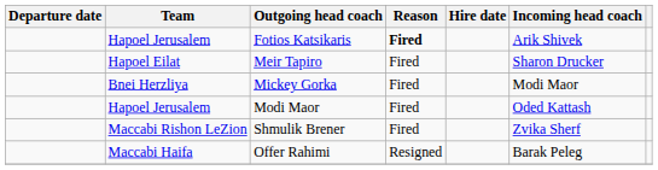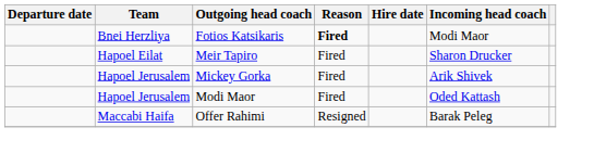 <table class="wikitable sortable" style="text-align: left;">
 <tr>
 <th>Departure date</th>
 <th>Team</th>
 <th>Outgoing head coach</th>
 <th>Reason</th>
 <th>Hire date</th>
 <th>Incoming head coach</th>
 <th class="unsortable"></th>
 </tr>
 <tr>
 <td></td>
-<td><a href='#'>Hapoel Jerusalem</a></td>
+<td><a href='#'>Bnei Herzliya</a></td>
 <td> <a href='#'>Fotios Katsikaris</a></td>
 <td><strong>Fired</strong></td>
 <td></td>
-<td> <a href='#'>Arik Shivek</a></td>
+<td> Modi Maor</td>
 <td style="text-align:center;"></td>
 </tr>
 <tr>
 <td></td>
 <td><a href='#'>Hapoel Eilat</a></td>
 <td> <a href='#'>Meir Tapiro</a></td>
 <td>Fired</td>
 <td></td>
 <td> <a href='#'>Sharon Drucker</a></td>
 <td style="text-align:center;"></td>
 </tr>
 <tr>
 <td></td>
-<td><a href='#'>Bnei Herzliya</a></td>
+<td><a href='#'>Hapoel Jerusalem</a></td>
 <td> <a href='#'>Mickey Gorka</a></td>
 <td>Fired</td>
 <td></td>
-<td> Modi Maor</td>
+<td> <a href='#'>Arik Shivek</a></td>
 <td style="text-align:center;"></td>
 </tr>
 <tr>
 <td></td>
 <td><a href='#'>Hapoel Jerusalem</a></td>
 <td> Modi Maor</td>
 <td>Fired</td>
 <td></td>
 <td> <a href='#'>Oded Kattash</a></td>
-<td style="text-align:center;"></td>
-</tr>
-<tr>
-<td></td>
-<td><a href='#'>Maccabi Rishon LeZion</a></td>
-<td> Shmulik Brener</td>
-<td>Fired</td>
-<td></td>
-<td> <a href='#'>Zvika Sherf</a></td>
 <td style="text-align:center;"></td>
 </tr>
 <tr>
 <td></td>
 <td><a href='#'>Maccabi Haifa</a></td>
 <td> Offer Rahimi</td>
 <td>Resigned</td>
 <td></td>
 <td> Barak Peleg</td>
 <td style="text-align:center;"></td>
 </tr>
 <tr>
 </tr>
 </table>
